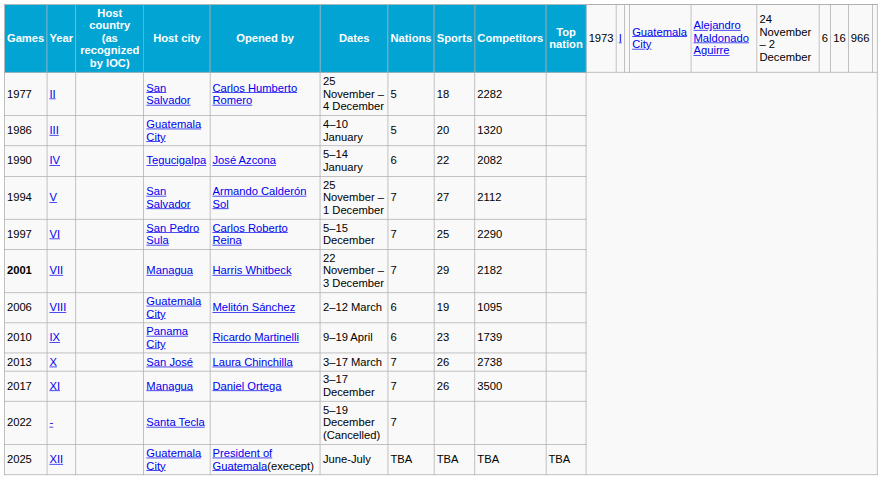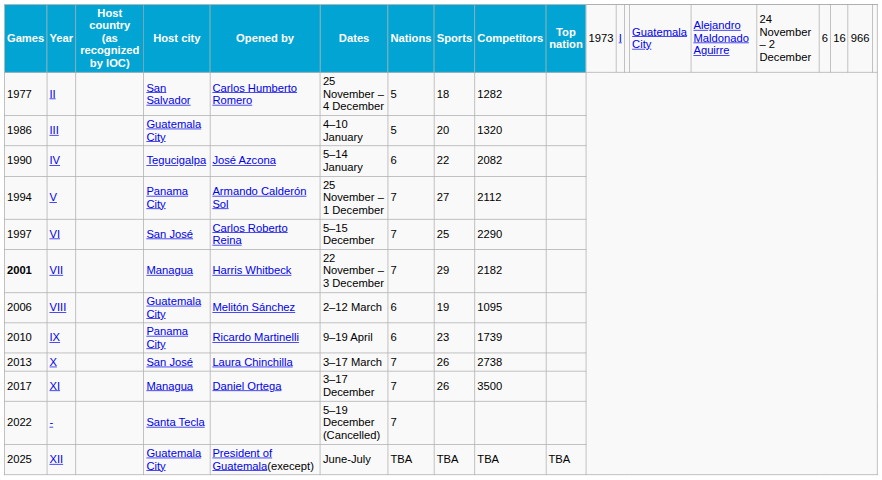 <table class="sortable wikitable" style="font-size: 100%" width=  align="center">
 <tr>
 <th rowspan=2 style="background:#02A4D3; color:white;">Games</th>
 <th rowspan=2 style="background:#02A4D3; color:white;">Year</th>
 <th rowspan=2 style="background:#02A4D3; color:white;">Host country <br>(as recognized by IOC)</th>
 <th rowspan=2 style="background:#02A4D3; color:white;">Host city</th>
 <th rowspan=2 style="background:#02A4D3; color:white;">Opened by</th>
 <th rowspan=2 style="background:#02A4D3; color:white;">Dates</th>
 <th rowspan=2 style="background:#02A4D3; color:white;">Nations</th>
 <th rowspan=2 style="background:#02A4D3; color:white;">Sports</th>
 <th rowspan=2 style="background:#02A4D3; color:white;">Competitors</th>
 <th rowspan=2 style="background:#02A4D3; color:white;">Top nation</th>
 </tr>
 <tr>
 <td>1973</td>
 <td><a href='#'>I</a></td>
 <td></td>
 <td><a href='#'>Guatemala City</a></td>
 <td><a href='#'>Alejandro Maldonado Aguirre</a></td>
 <td>24 November – 2 December</td>
 <td>6</td>
 <td>16</td>
 <td>966</td>
 <td></td>
 </tr>
 <tr>
 <td>1977</td>
 <td><a href='#'>II</a></td>
 <td></td>
 <td><a href='#'>San Salvador</a></td>
 <td><a href='#'>Carlos Humberto Romero</a></td>
 <td>25 November – 4 December</td>
 <td>5</td>
 <td>18</td>
-<td>2282</td>
+<td>1282</td>
 <td></td>
 </tr>
 <tr>
 <td>1986</td>
 <td><a href='#'>III</a></td>
 <td></td>
 <td><a href='#'>Guatemala City</a></td>
 <td></td>
 <td>4–10 January</td>
 <td>5</td>
 <td>20</td>
 <td>1320</td>
 <td></td>
 </tr>
 <tr>
 <td>1990</td>
 <td><a href='#'>IV</a></td>
 <td></td>
 <td><a href='#'>Tegucigalpa</a></td>
 <td><a href='#'>José Azcona</a></td>
 <td>5–14 January</td>
 <td>6</td>
 <td>22</td>
 <td>2082</td>
 <td></td>
 </tr>
 <tr>
 <td>1994</td>
 <td><a href='#'>V</a></td>
 <td></td>
-<td><a href='#'>San Salvador</a></td>
+<td><a href='#'>Panama City</a></td>
 <td><a href='#'>Armando Calderón Sol</a></td>
 <td>25 November – 1 December</td>
 <td>7</td>
 <td>27</td>
 <td>2112</td>
 <td></td>
 </tr>
 <tr>
 <td>1997</td>
 <td><a href='#'>VI</a></td>
 <td></td>
-<td><a href='#'>San Pedro Sula</a></td>
+<td><a href='#'>San José</a></td>
 <td><a href='#'>Carlos Roberto Reina</a></td>
 <td>5–15 December</td>
 <td>7</td>
 <td>25</td>
 <td>2290</td>
 <td></td>
 </tr>
 <tr>
 <td><strong>2001</strong></td>
 <td><a href='#'>VII</a></td>
 <td></td>
 <td><a href='#'>Managua</a></td>
 <td><a href='#'>Harris Whitbeck</a></td>
 <td>22 November – 3 December</td>
 <td>7</td>
 <td>29</td>
 <td>2182</td>
 <td></td>
 </tr>
 <tr>
 <td>2006</td>
 <td><a href='#'>VIII</a></td>
 <td></td>
 <td><a href='#'>Guatemala City</a></td>
 <td><a href='#'>Melitón Sánchez</a></td>
 <td>2–12 March</td>
 <td>6</td>
 <td>19</td>
 <td>1095</td>
 <td></td>
 </tr>
 <tr>
 <td>2010</td>
 <td><a href='#'>IX</a></td>
 <td></td>
 <td><a href='#'>Panama City</a></td>
 <td><a href='#'>Ricardo Martinelli</a></td>
 <td>9–19 April</td>
 <td>6</td>
 <td>23</td>
 <td>1739</td>
 <td></td>
 </tr>
 <tr>
 <td>2013</td>
 <td><a href='#'>X</a></td>
 <td></td>
 <td><a href='#'>San José</a></td>
 <td><a href='#'>Laura Chinchilla</a></td>
 <td>3–17 March</td>
 <td>7</td>
 <td>26</td>
 <td>2738</td>
 <td></td>
 </tr>
 <tr>
 <td>2017</td>
 <td><a href='#'>XI</a></td>
 <td></td>
 <td><a href='#'>Managua</a></td>
 <td><a href='#'>Daniel Ortega</a></td>
 <td>3–17 December</td>
 <td>7</td>
 <td>26</td>
 <td>3500</td>
 <td></td>
 </tr>
 <tr>
 <td>2022</td>
 <td><a href='#'>-</a></td>
 <td></td>
 <td><a href='#'> Santa Tecla</a></td>
 <td></td>
 <td>5–19 December (Cancelled)</td>
 <td>7</td>
 <td></td>
 <td></td>
 <td></td>
 </tr>
 <tr>
 <td>2025</td>
 <td><a href='#'>XII</a></td>
 <td></td>
 <td><a href='#'>Guatemala City</a></td>
 <td><a href='#'>President of Guatemala</a>(execept)</td>
 <td>June-July</td>
 <td>TBA</td>
 <td>TBA</td>
 <td>TBA</td>
 <td>TBA</td>
 </tr>
 </table>
